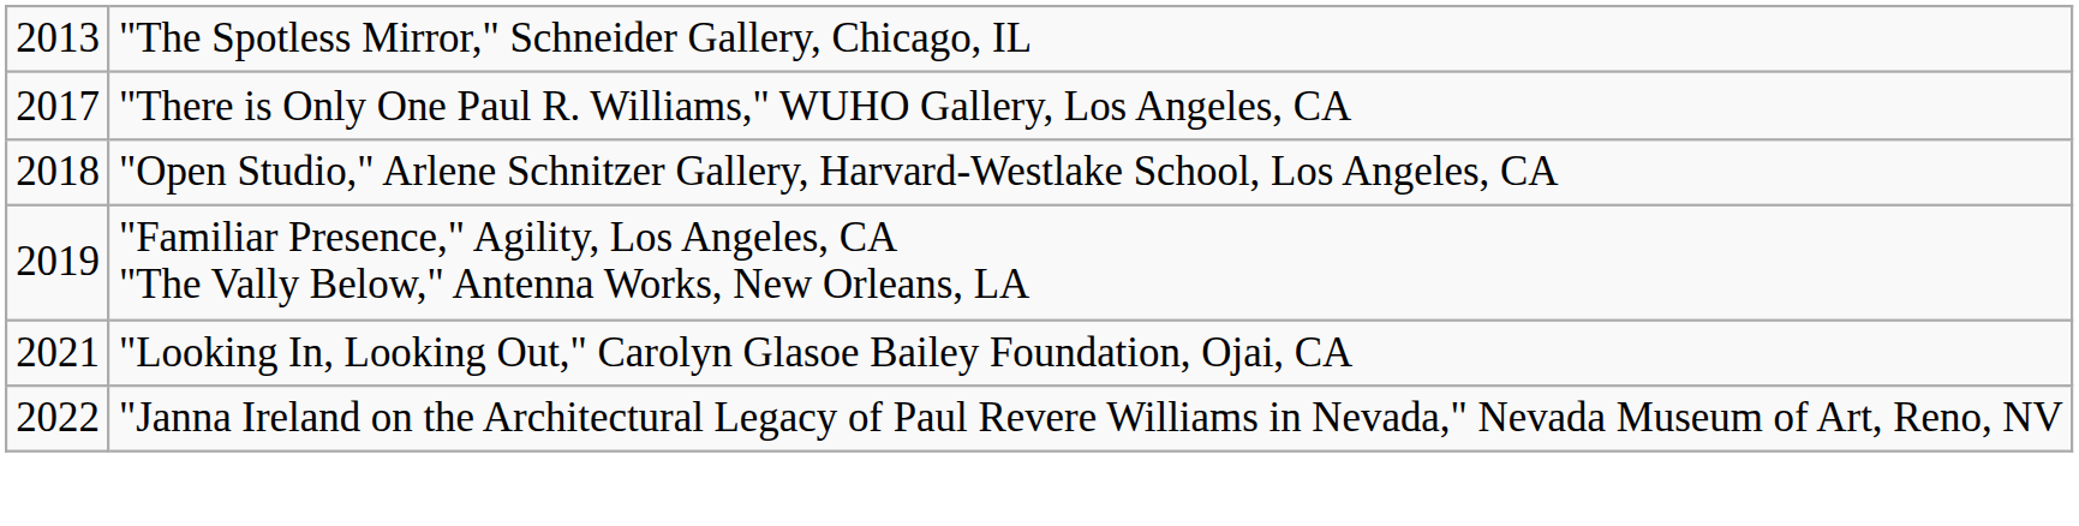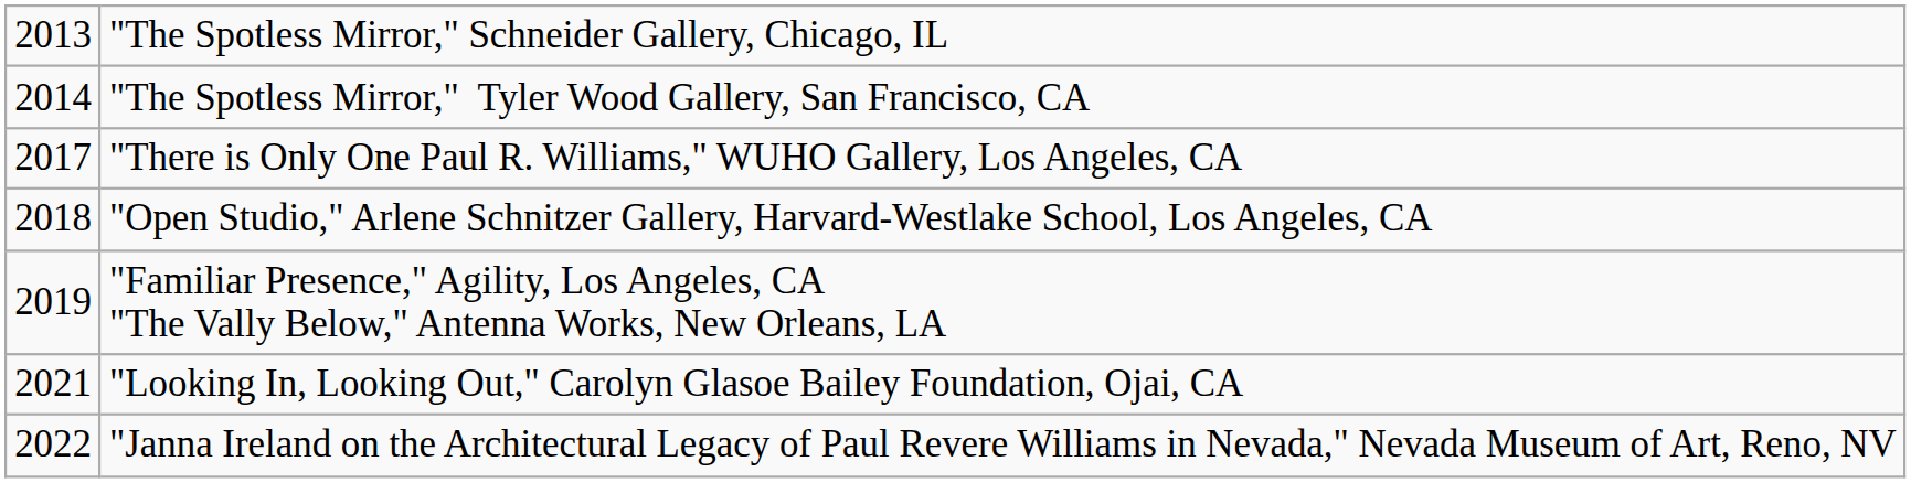 <table class="wikitable">
 <tr>
 <td>2013</td>
 <td>"The Spotless Mirror," Schneider Gallery, Chicago, IL</td>
+</tr>
+<tr>
+<td>2014</td>
+<td>"The Spotless Mirror,"  Tyler Wood Gallery, San Francisco, CA</td>
 </tr>
 <tr>
 <td>2017</td>
 <td>"There is Only One Paul R. Williams," WUHO Gallery, Los Angeles, CA</td>
 </tr>
 <tr>
 <td>2018</td>
 <td>"Open Studio," Arlene Schnitzer Gallery, Harvard-Westlake School, Los Angeles, CA</td>
 </tr>
 <tr>
 <td>2019</td>
 <td>"Familiar Presence," Agility, Los Angeles, CA<br>"The Vally Below," Antenna Works, New Orleans, LA</td>
 </tr>
 <tr>
 <td>2021</td>
 <td>"Looking In, Looking Out," Carolyn Glasoe Bailey Foundation, Ojai, CA</td>
 </tr>
 <tr>
 <td>2022</td>
 <td>"Janna Ireland on the Architectural Legacy of Paul Revere Williams in Nevada," Nevada Museum of Art, Reno, NV</td>
 </tr>
 </table>
